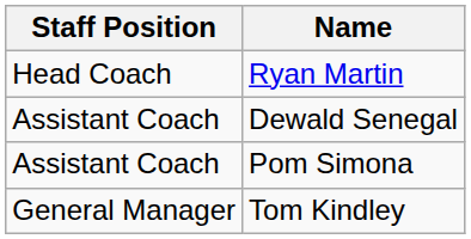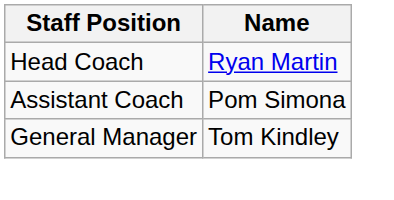 <table class="wikitable">
 <tr>
 <th>Staff Position</th>
 <th>Name</th>
 </tr>
 <tr>
 <td>Head Coach</td>
 <td><a href='#'>Ryan Martin</a></td>
 </tr>
 <tr>
 <td>Assistant Coach</td>
-<td>Dewald Senegal</td>
-</tr>
-<tr>
-<td>Assistant Coach</td>
 <td>Pom Simona</td>
 </tr>
 <tr>
 <td>General Manager</td>
 <td>Tom Kindley</td>
 </tr>
 </table>
